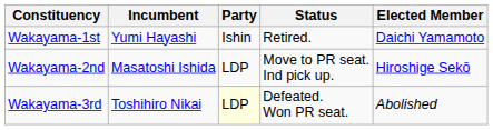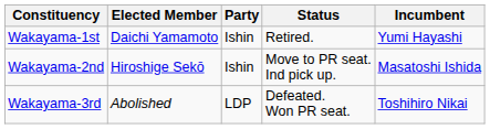 <table class="wikitable">
 <tr>
 <th>Constituency</th>
-<th>Incumbent</th>
+<th>Elected Member</th>
 <th>Party</th>
 <th>Status</th>
-<th>Elected Member</th>
+<th>Incumbent</th>
 </tr>
 <tr>
 <td><a href='#'>Wakayama-1st</a></td>
-<td><a href='#'>Yumi Hayashi</a></td>
+<td><a href='#'>Daichi Yamamoto</a></td>
 <td>Ishin</td>
 <td>Retired.</td>
-<td><a href='#'>Daichi Yamamoto</a></td>
+<td><a href='#'>Yumi Hayashi</a></td>
 </tr>
 <tr>
 <td><a href='#'>Wakayama-2nd</a></td>
+<td><a href='#'>Hiroshige Sekō</a></td>
+<td>Ishin</td>
+<td>Move to PR seat.<br>Ind pick up.</td>
 <td><a href='#'>Masatoshi Ishida</a></td>
-<td>LDP</td>
-<td>Move to PR seat.<br>Ind pick up.</td>
-<td><a href='#'>Hiroshige Sekō</a></td>
 </tr>
 <tr>
 <td><a href='#'>Wakayama-3rd</a></td>
+<td><em>Abolished</em></td>
+<td>LDP</td>
+<td>Defeated.<br>Won PR seat.</td>
 <td><a href='#'>Toshihiro Nikai</a></td>
-<td style="background: lightyellow;">LDP</td>
-<td>Defeated.<br>Won PR seat.</td>
-<td><em>Abolished</em></td>
 </tr>
 </table>
